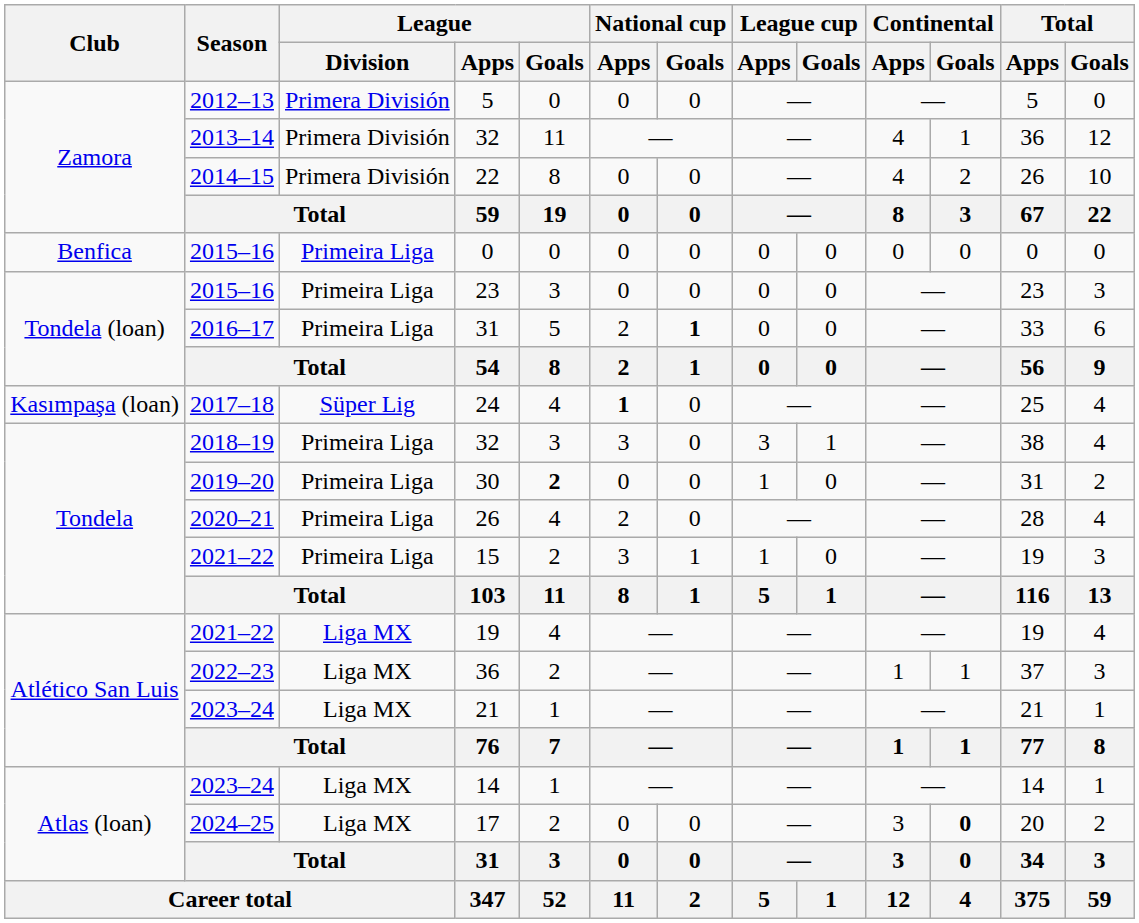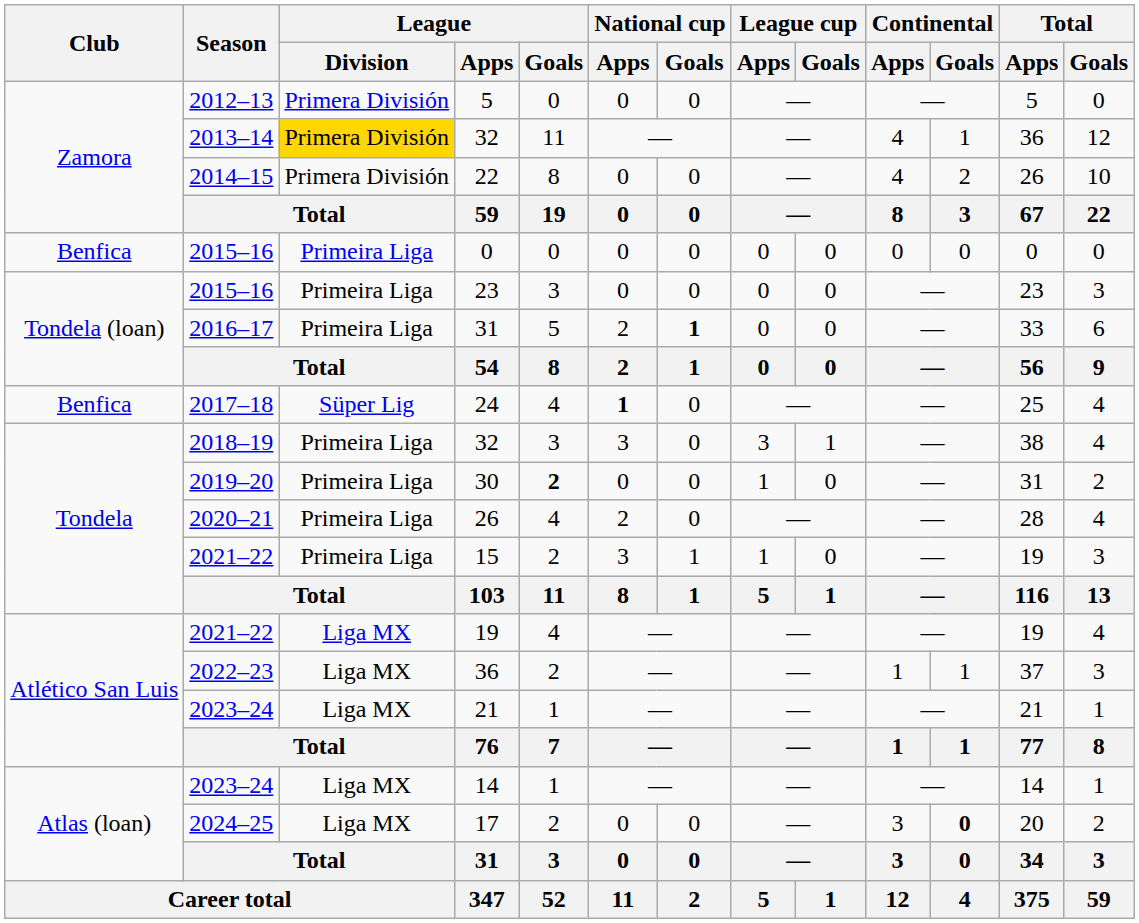 <table class="wikitable" style="text-align: center;">
 <tr>
 <th rowspan="2">Club</th>
 <th rowspan="2">Season</th>
 <th colspan="3">League</th>
 <th colspan="2">National cup</th>
 <th colspan="2">League cup</th>
 <th colspan="2">Continental</th>
 <th colspan="2">Total</th>
 </tr>
 <tr>
 <th>Division</th>
 <th>Apps</th>
 <th>Goals</th>
 <th>Apps</th>
 <th>Goals</th>
 <th>Apps</th>
 <th>Goals</th>
 <th>Apps</th>
 <th>Goals</th>
 <th>Apps</th>
 <th>Goals</th>
 </tr>
 <tr>
 <td rowspan="4"><a href='#'>Zamora</a></td>
 <td><a href='#'>2012–13</a></td>
 <td><a href='#'>Primera División</a></td>
 <td>5</td>
 <td>0</td>
 <td>0</td>
 <td>0</td>
 <td colspan="2">—</td>
 <td colspan="2">—</td>
 <td>5</td>
 <td>0</td>
 </tr>
 <tr>
 <td><a href='#'>2013–14</a></td>
-<td>Primera División</td>
+<td style="background: gold;">Primera División</td>
 <td>32</td>
 <td>11</td>
 <td colspan="2">—</td>
 <td colspan="2">—</td>
 <td>4</td>
 <td>1</td>
 <td>36</td>
 <td>12</td>
 </tr>
 <tr>
 <td><a href='#'>2014–15</a></td>
 <td>Primera División</td>
 <td>22</td>
 <td>8</td>
 <td>0</td>
 <td>0</td>
 <td colspan="2">—</td>
 <td>4</td>
 <td>2</td>
 <td>26</td>
 <td>10</td>
 </tr>
 <tr>
 <th colspan="2">Total</th>
 <th>59</th>
 <th>19</th>
 <th>0</th>
 <th>0</th>
 <th colspan="2">—</th>
 <th>8</th>
 <th>3</th>
 <th>67</th>
 <th>22</th>
 </tr>
 <tr>
 <td><a href='#'>Benfica</a></td>
 <td><a href='#'>2015–16</a></td>
 <td><a href='#'>Primeira Liga</a></td>
 <td>0</td>
 <td>0</td>
 <td>0</td>
 <td>0</td>
 <td>0</td>
 <td>0</td>
 <td>0</td>
 <td>0</td>
 <td>0</td>
 <td>0</td>
 </tr>
 <tr>
 <td rowspan="3"><a href='#'>Tondela</a> (loan)</td>
 <td><a href='#'>2015–16</a></td>
 <td>Primeira Liga</td>
 <td>23</td>
 <td>3</td>
 <td>0</td>
 <td>0</td>
 <td>0</td>
 <td>0</td>
 <td colspan="2">—</td>
 <td>23</td>
 <td>3</td>
 </tr>
 <tr>
 <td><a href='#'>2016–17</a></td>
 <td>Primeira Liga</td>
 <td>31</td>
 <td>5</td>
 <td>2</td>
 <td><strong>1</strong></td>
 <td>0</td>
 <td>0</td>
 <td colspan="2">—</td>
 <td>33</td>
 <td>6</td>
 </tr>
 <tr>
 <th colspan="2">Total</th>
 <th>54</th>
 <th>8</th>
 <th>2</th>
 <th>1</th>
 <th>0</th>
 <th>0</th>
 <th colspan="2">—</th>
 <th>56</th>
 <th>9</th>
 </tr>
 <tr>
-<td rowspan="1"><a href='#'>Kasımpaşa</a> (loan)</td>
+<td><a href='#'>Benfica</a></td>
 <td><a href='#'>2017–18</a></td>
 <td><a href='#'>Süper Lig</a></td>
 <td>24</td>
 <td>4</td>
 <td><strong>1</strong></td>
 <td>0</td>
 <td colspan="2">—</td>
 <td colspan="2">—</td>
 <td>25</td>
 <td>4</td>
 </tr>
 <tr>
 <td rowspan="5"><a href='#'>Tondela</a></td>
 <td><a href='#'>2018–19</a></td>
 <td>Primeira Liga</td>
 <td>32</td>
 <td>3</td>
 <td>3</td>
 <td>0</td>
 <td>3</td>
 <td>1</td>
 <td colspan="2">—</td>
 <td>38</td>
 <td>4</td>
 </tr>
 <tr>
 <td><a href='#'>2019–20</a></td>
 <td>Primeira Liga</td>
 <td>30</td>
 <td><strong>2</strong></td>
 <td>0</td>
 <td>0</td>
 <td>1</td>
 <td>0</td>
 <td colspan="2">—</td>
 <td>31</td>
 <td>2</td>
 </tr>
 <tr>
 <td><a href='#'>2020–21</a></td>
 <td>Primeira Liga</td>
 <td>26</td>
 <td>4</td>
 <td>2</td>
 <td>0</td>
 <td colspan="2">—</td>
 <td colspan="2">—</td>
 <td>28</td>
 <td>4</td>
 </tr>
 <tr>
 <td><a href='#'>2021–22</a></td>
 <td>Primeira Liga</td>
 <td>15</td>
 <td>2</td>
 <td>3</td>
 <td>1</td>
 <td>1</td>
 <td>0</td>
 <td colspan="2">—</td>
 <td>19</td>
 <td>3</td>
 </tr>
 <tr>
 <th colspan="2">Total</th>
 <th>103</th>
 <th>11</th>
 <th>8</th>
 <th>1</th>
 <th>5</th>
 <th>1</th>
 <th colspan="2">—</th>
 <th>116</th>
 <th>13</th>
 </tr>
 <tr>
 <td rowspan="4"><a href='#'>Atlético San Luis</a></td>
 <td><a href='#'>2021–22</a></td>
 <td><a href='#'>Liga MX</a></td>
 <td>19</td>
 <td>4</td>
 <td colspan="2">—</td>
 <td colspan="2">—</td>
 <td colspan="2">—</td>
 <td>19</td>
 <td>4</td>
 </tr>
 <tr>
 <td><a href='#'>2022–23</a></td>
 <td>Liga MX</td>
 <td>36</td>
 <td>2</td>
 <td colspan="2">—</td>
 <td colspan="2">—</td>
 <td>1</td>
 <td>1</td>
 <td>37</td>
 <td>3</td>
 </tr>
 <tr>
 <td><a href='#'>2023–24</a></td>
 <td>Liga MX</td>
 <td>21</td>
 <td>1</td>
 <td colspan="2">—</td>
 <td colspan="2">—</td>
 <td colspan="2">—</td>
 <td>21</td>
 <td>1</td>
 </tr>
 <tr>
 <th colspan="2">Total</th>
 <th>76</th>
 <th>7</th>
 <th colspan="2">—</th>
 <th colspan="2">—</th>
 <th>1</th>
 <th>1</th>
 <th>77</th>
 <th>8</th>
 </tr>
 <tr>
 <td rowspan="3"><a href='#'>Atlas</a> (loan)</td>
 <td><a href='#'>2023–24</a></td>
 <td>Liga MX</td>
 <td>14</td>
 <td>1</td>
 <td colspan="2">—</td>
 <td colspan="2">—</td>
 <td colspan="2">—</td>
 <td>14</td>
 <td>1</td>
 </tr>
 <tr>
 <td><a href='#'>2024–25</a></td>
 <td>Liga MX</td>
 <td>17</td>
 <td>2</td>
 <td>0</td>
 <td>0</td>
 <td colspan="2">—</td>
 <td>3</td>
 <td><strong>0</strong></td>
 <td>20</td>
 <td>2</td>
 </tr>
 <tr>
 <th colspan="2">Total</th>
 <th>31</th>
 <th>3</th>
 <th>0</th>
 <th>0</th>
 <th colspan="2">—</th>
 <th>3</th>
 <th>0</th>
 <th>34</th>
 <th>3</th>
 </tr>
 <tr>
 <th colspan="3">Career total</th>
 <th>347</th>
 <th>52</th>
 <th>11</th>
 <th>2</th>
 <th>5</th>
 <th>1</th>
 <th>12</th>
 <th>4</th>
 <th>375</th>
 <th>59</th>
 </tr>
 </table>
